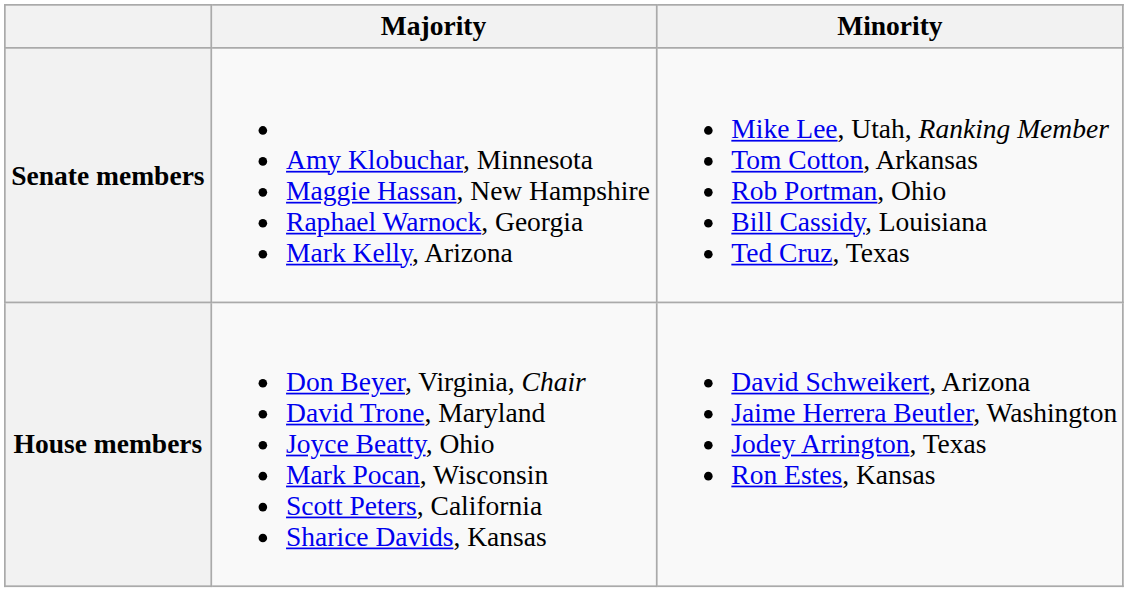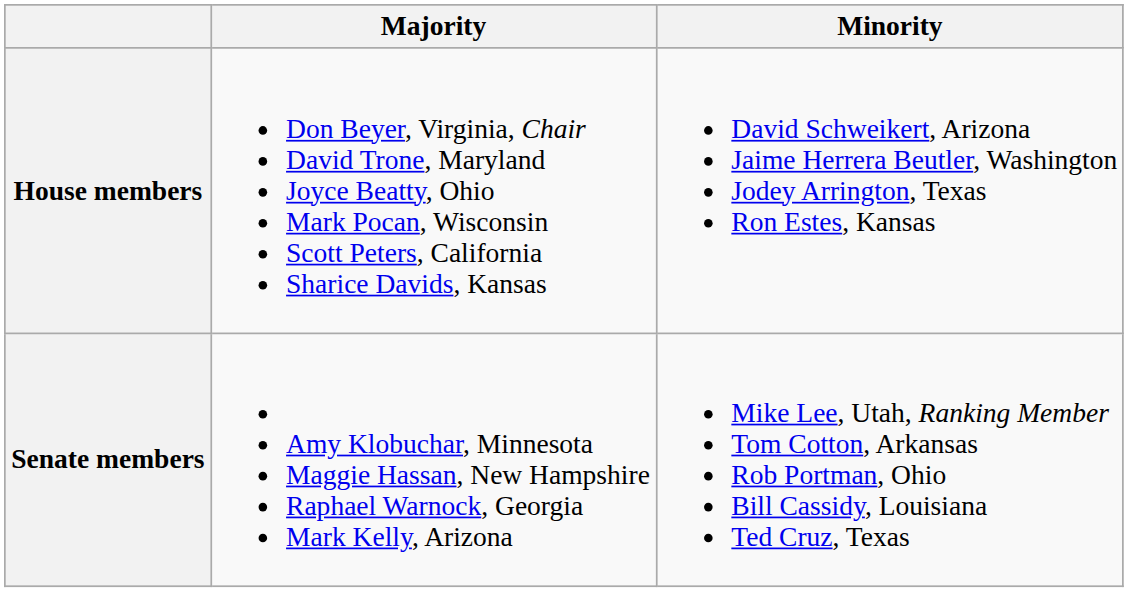 <table class=wikitable>
 <tr>
 <th></th>
 <th>Majority</th>
 <th>Minority</th>
 </tr>
 <tr>
+<th>House members</th>
+<td valign="top" ><br><ul><li><a href='#'>Don Beyer</a>, Virginia, <em>Chair</em></li><li><a href='#'>David Trone</a>, Maryland</li><li><a href='#'>Joyce Beatty</a>, Ohio</li><li><a href='#'>Mark Pocan</a>, Wisconsin</li><li><a href='#'>Scott Peters</a>, California</li><li><a href='#'>Sharice Davids</a>, Kansas</li></ul></td>
+<td valign="top" ><br><ul><li><a href='#'>David Schweikert</a>, Arizona</li><li><a href='#'>Jaime Herrera Beutler</a>, Washington</li><li><a href='#'>Jodey Arrington</a>, Texas</li><li><a href='#'>Ron Estes</a>, Kansas</li></ul></td>
+</tr>
+<tr>
 <th>Senate members</th>
 <td valign="top" ><br><ul><li></li><li><a href='#'>Amy Klobuchar</a>, Minnesota</li><li><a href='#'>Maggie Hassan</a>, New Hampshire</li><li><a href='#'>Raphael Warnock</a>, Georgia</li><li><a href='#'>Mark Kelly</a>, Arizona</li></ul></td>
 <td valign="top" ><br><ul><li><a href='#'>Mike Lee</a>, Utah, <em>Ranking Member</em></li><li><a href='#'>Tom Cotton</a>, Arkansas</li><li><a href='#'>Rob Portman</a>, Ohio</li><li><a href='#'>Bill Cassidy</a>, Louisiana</li><li><a href='#'>Ted Cruz</a>, Texas</li></ul></td>
 </tr>
-<tr>
-<th>House members</th>
-<td valign="top" ><br><ul><li><a href='#'>Don Beyer</a>, Virginia, <em>Chair</em></li><li><a href='#'>David Trone</a>, Maryland</li><li><a href='#'>Joyce Beatty</a>, Ohio</li><li><a href='#'>Mark Pocan</a>, Wisconsin</li><li><a href='#'>Scott Peters</a>, California</li><li><a href='#'>Sharice Davids</a>, Kansas</li></ul></td>
-<td valign="top" ><br><ul><li><a href='#'>David Schweikert</a>, Arizona</li><li><a href='#'>Jaime Herrera Beutler</a>, Washington</li><li><a href='#'>Jodey Arrington</a>, Texas</li><li><a href='#'>Ron Estes</a>, Kansas</li></ul></td>
-</tr>
 </table>
